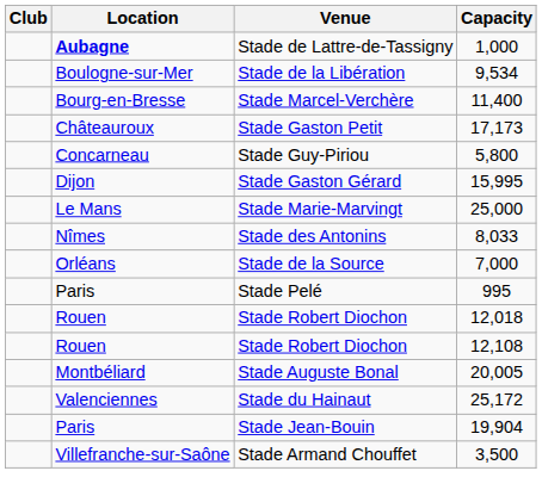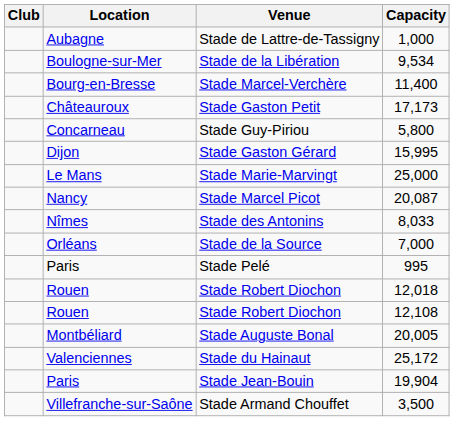 <table class="wikitable sortable">
 <tr>
 <th>Club</th>
 <th>Location</th>
 <th>Venue</th>
 <th>Capacity</th>
 </tr>
 <tr>
 <td></td>
-<td><strong><a href='#'>Aubagne</a></strong></td>
+<td><a href='#'>Aubagne</a></td>
 <td>Stade de Lattre-de-Tassigny</td>
 <td align="center">1,000</td>
 </tr>
 <tr>
 <td></td>
 <td><a href='#'>Boulogne-sur-Mer</a></td>
 <td><a href='#'>Stade de la Libération</a></td>
 <td align="center">9,534</td>
 </tr>
 <tr>
 <td></td>
 <td><a href='#'>Bourg-en-Bresse</a></td>
 <td><a href='#'>Stade Marcel-Verchère</a></td>
 <td align="center">11,400</td>
 </tr>
 <tr>
 <td></td>
 <td><a href='#'>Châteauroux</a></td>
 <td><a href='#'>Stade Gaston Petit</a></td>
 <td align="center">17,173</td>
 </tr>
 <tr>
 <td></td>
 <td><a href='#'>Concarneau</a></td>
 <td>Stade Guy-Piriou</td>
 <td align="center">5,800</td>
 </tr>
 <tr>
 <td></td>
 <td><a href='#'>Dijon</a></td>
 <td><a href='#'>Stade Gaston Gérard</a></td>
 <td style="text-align:center;">15,995</td>
 </tr>
 <tr>
 <td></td>
 <td><a href='#'>Le Mans</a></td>
 <td><a href='#'>Stade Marie-Marvingt</a></td>
 <td align="center">25,000</td>
+</tr>
+<tr>
+<td></td>
+<td><a href='#'>Nancy</a></td>
+<td><a href='#'>Stade Marcel Picot</a></td>
+<td align="center">20,087</td>
 </tr>
 <tr>
 <td></td>
 <td><a href='#'>Nîmes</a></td>
 <td><a href='#'>Stade des Antonins</a></td>
 <td align="center">8,033</td>
 </tr>
 <tr>
 <td></td>
 <td><a href='#'>Orléans</a></td>
 <td><a href='#'>Stade de la Source</a></td>
 <td style=text-align:center;>7,000</td>
 </tr>
 <tr>
 <td></td>
 <td>Paris </td>
 <td>Stade Pelé</td>
 <td align="center">995</td>
 </tr>
 <tr>
 <td></td>
 <td><a href='#'>Rouen</a></td>
 <td><a href='#'>Stade Robert Diochon</a></td>
 <td style="text-align:center;">12,018</td>
 </tr>
 <tr>
 <td></td>
 <td><a href='#'>Rouen</a></td>
 <td><a href='#'>Stade Robert Diochon</a></td>
 <td align="center">12,108</td>
 </tr>
 <tr>
 <td></td>
 <td><a href='#'>Montbéliard</a></td>
 <td><a href='#'>Stade Auguste Bonal</a></td>
 <td style="text-align:center;">20,005</td>
 </tr>
 <tr>
 <td></td>
 <td><a href='#'>Valenciennes</a></td>
 <td><a href='#'>Stade du Hainaut</a></td>
 <td style="text-align:center;">25,172</td>
 </tr>
 <tr>
 <td></td>
 <td><a href='#'>Paris</a> </td>
 <td><a href='#'>Stade Jean-Bouin</a></td>
 <td align="center">19,904</td>
 </tr>
 <tr>
 <td></td>
 <td><a href='#'>Villefranche-sur-Saône</a></td>
 <td>Stade Armand Chouffet</td>
 <td align="center">3,500</td>
 </tr>
 </table>
